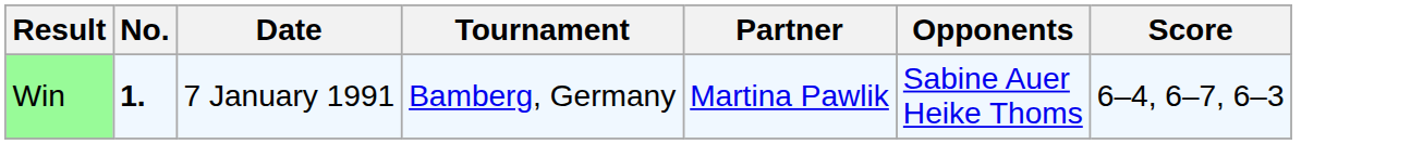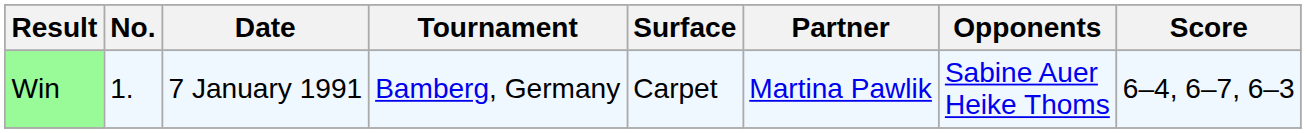 <table class="wikitable" style="font-size:97%">
 <tr>
 <th>Result</th>
 <th>No.</th>
 <th>Date</th>
 <th>Tournament</th>
+<th>Surface</th>
 <th>Partner</th>
 <th>Opponents</th>
 <th>Score</th>
 </tr>
 <tr style="background:#f0f8ff;">
 <td style="background:#98fb98;">Win</td>
-<td><strong>1.</strong></td>
+<td>1.</td>
 <td>7 January 1991</td>
 <td><a href='#'>Bamberg</a>, Germany</td>
+<td>Carpet</td>
 <td> <a href='#'>Martina Pawlik</a></td>
 <td> <a href='#'>Sabine Auer</a> <br>  <a href='#'>Heike Thoms</a></td>
 <td>6–4, 6–7, 6–3</td>
 </tr>
 </table>
